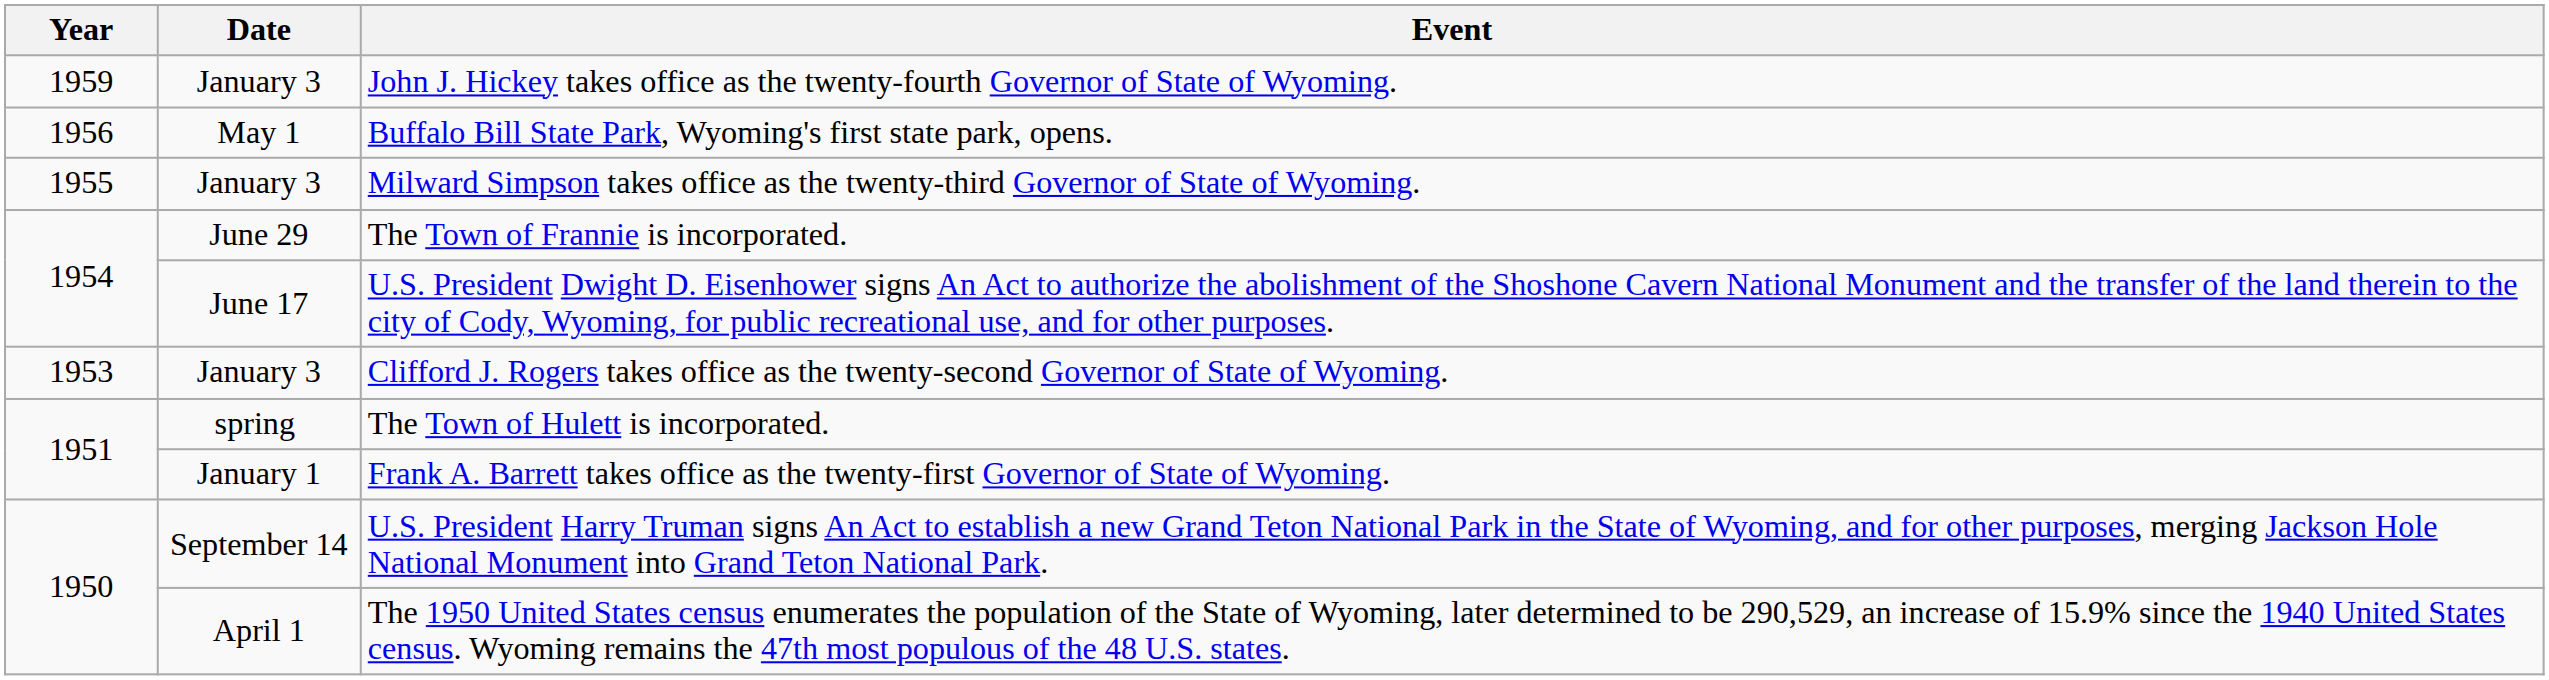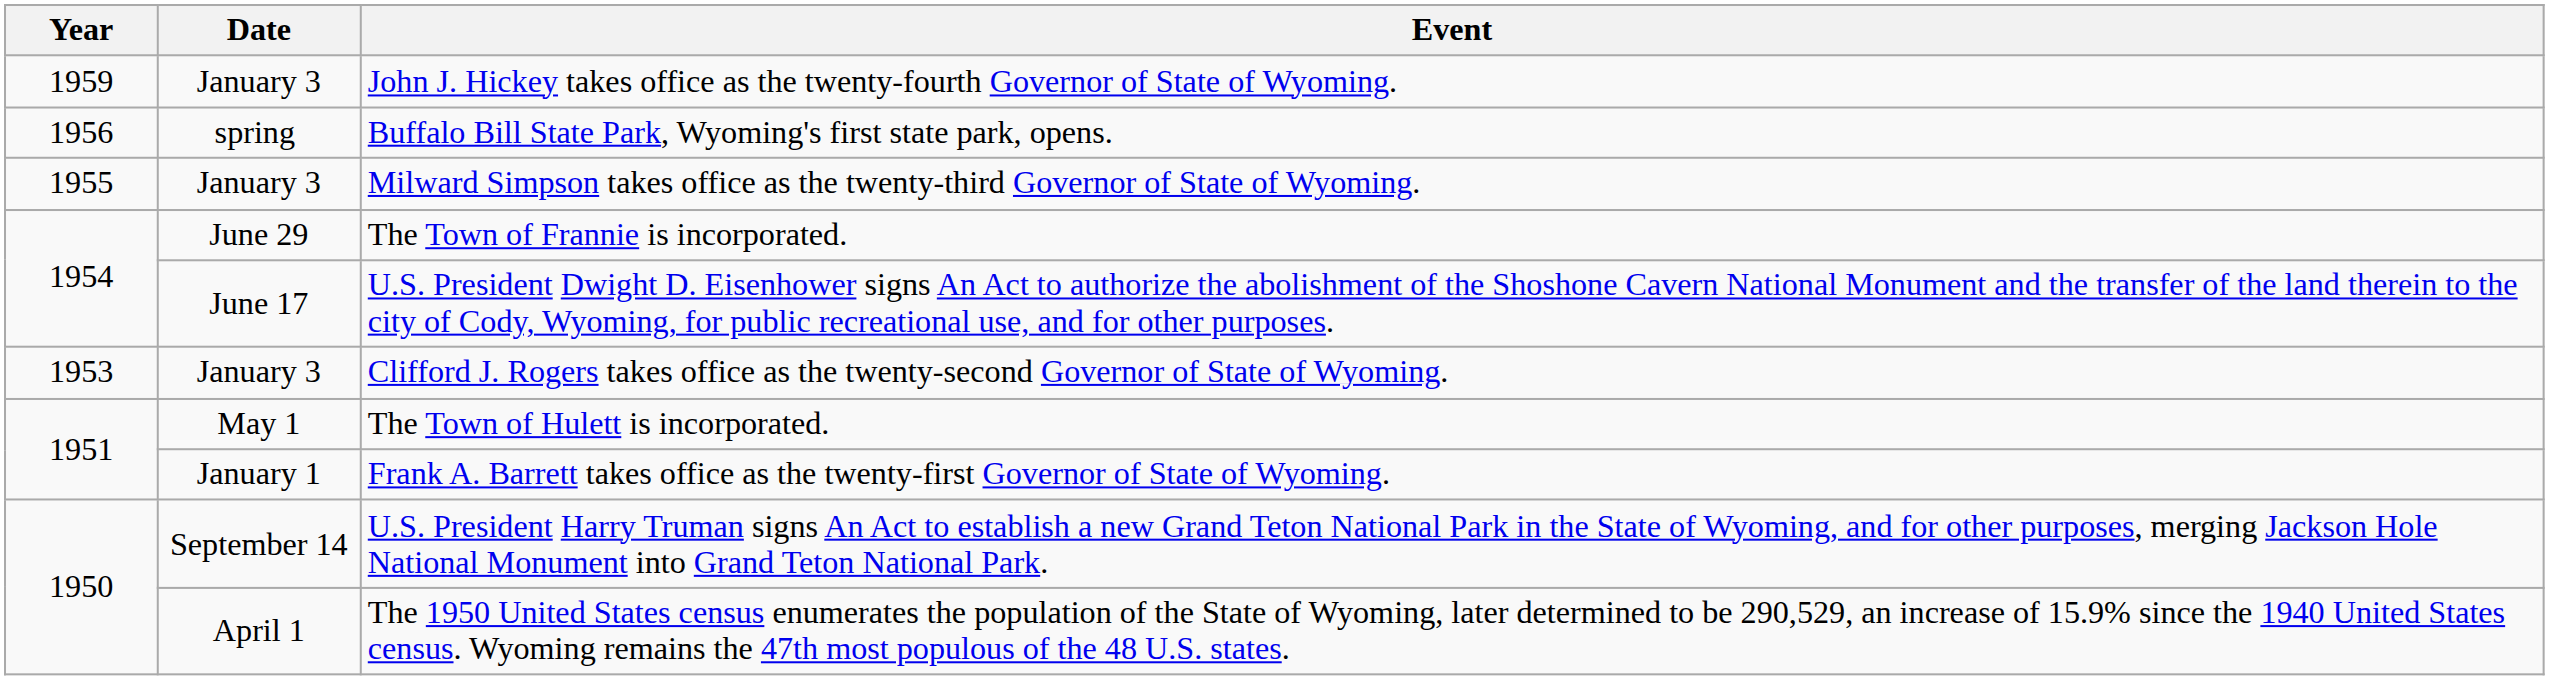 <table class="wikitable" style="width:100%;">
 <tr>
 <th style="width:6%">Year</th>
 <th style="width:8%">Date</th>
 <th style="width:86%">Event</th>
 </tr>
 <tr>
 <td align=center rowspan=1>1959</td>
 <td align=center>January 3</td>
 <td><a href='#'>John J. Hickey</a> takes office as the twenty-fourth <a href='#'>Governor of State of Wyoming</a>.</td>
 </tr>
 <tr>
 <td align=center rowspan=1>1956</td>
-<td align=center>May 1</td>
+<td align=center>spring </td>
 <td><a href='#'>Buffalo Bill State Park</a>, Wyoming's first state park, opens.</td>
 </tr>
 <tr>
 <td align=center rowspan=1>1955</td>
 <td align=center>January 3</td>
 <td><a href='#'>Milward Simpson</a> takes office as the twenty-third <a href='#'>Governor of State of Wyoming</a>.</td>
 </tr>
 <tr>
 <td align=center rowspan=2>1954</td>
 <td align=center>June 29</td>
 <td>The <a href='#'>Town of Frannie</a> is incorporated.</td>
 </tr>
 <tr>
 <td align=center>June 17</td>
 <td><a href='#'>U.S. President</a> <a href='#'>Dwight D. Eisenhower</a> signs <a href='#'>An Act to authorize the abolishment of the Shoshone Cavern National Monument and the transfer of the land therein to the city of Cody, Wyoming, for public recreational use, and for other purposes</a>.</td>
 </tr>
 <tr>
 <td align=center rowspan=1>1953</td>
 <td align=center>January 3</td>
 <td><a href='#'>Clifford J. Rogers</a> takes office as the twenty-second <a href='#'>Governor of State of Wyoming</a>.</td>
 </tr>
 <tr>
 <td align=center rowspan=2>1951</td>
-<td align=center>spring </td>
+<td align=center>May 1</td>
 <td>The <a href='#'>Town of Hulett</a> is incorporated.</td>
 </tr>
 <tr>
 <td align=center>January 1</td>
 <td><a href='#'>Frank A. Barrett</a> takes office as the twenty-first <a href='#'>Governor of State of Wyoming</a>.</td>
 </tr>
 <tr>
 <td align=center rowspan=2>1950</td>
 <td align=center>September 14</td>
 <td><a href='#'>U.S. President</a> <a href='#'>Harry Truman</a> signs <a href='#'>An Act to establish a new Grand Teton National Park in the State of Wyoming, and for other purposes</a>, merging <a href='#'>Jackson Hole National Monument</a> into <a href='#'>Grand Teton National Park</a>.</td>
 </tr>
 <tr>
 <td align=center>April 1</td>
 <td>The <a href='#'>1950 United States census</a> enumerates the population of the State of Wyoming, later determined to be 290,529, an increase of 15.9% since the <a href='#'>1940 United States census</a>. Wyoming remains the <a href='#'>47th most populous of the 48 U.S. states</a>.</td>
 </tr>
 </table>
